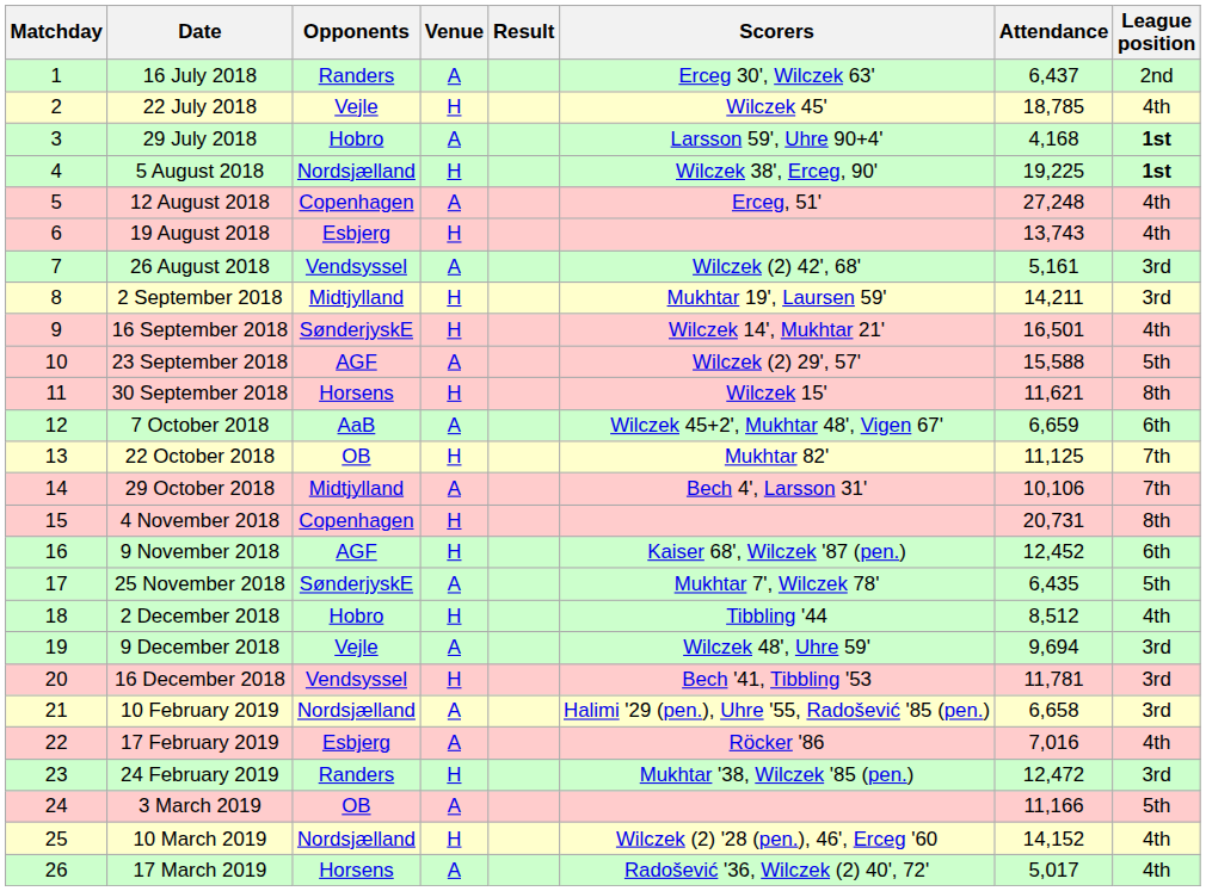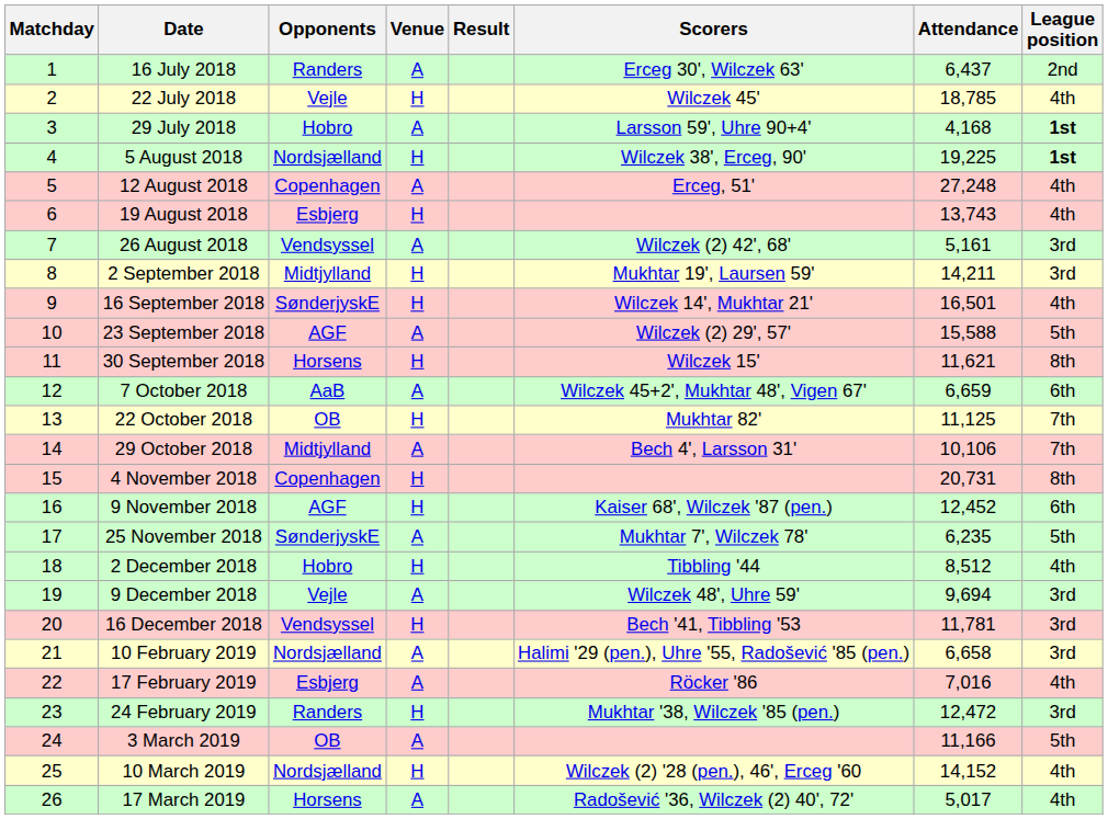 <table class="wikitable" style="text-align:center">
 <tr>
 <th>Matchday</th>
 <th>Date</th>
 <th>Opponents</th>
 <th>Venue</th>
 <th>Result</th>
 <th>Scorers</th>
 <th>Attendance</th>
 <th>League<br>position</th>
 </tr>
 <tr bgcolor="#ccffcc">
 <td>1</td>
 <td>16 July 2018</td>
 <td><a href='#'>Randers</a></td>
 <td><a href='#'>A</a></td>
 <td></td>
 <td><a href='#'>Erceg</a> 30', <a href='#'>Wilczek</a> 63'</td>
 <td>6,437</td>
 <td>2nd</td>
 </tr>
 <tr bgcolor="#ffffcc">
 <td>2</td>
 <td>22 July 2018</td>
 <td><a href='#'>Vejle</a></td>
 <td><a href='#'>H</a></td>
 <td></td>
 <td><a href='#'>Wilczek</a> 45'</td>
 <td>18,785</td>
 <td>4th</td>
 </tr>
 <tr bgcolor="#ccffcc">
 <td>3</td>
 <td>29 July 2018</td>
 <td><a href='#'>Hobro</a></td>
 <td><a href='#'>A</a></td>
 <td></td>
 <td><a href='#'>Larsson</a> 59', <a href='#'>Uhre</a> 90+4'</td>
 <td>4,168</td>
 <td><strong>1st</strong></td>
 </tr>
 <tr bgcolor="#ccffcc">
 <td>4</td>
 <td>5 August 2018</td>
 <td><a href='#'>Nordsjælland</a></td>
 <td><a href='#'>H</a></td>
 <td></td>
 <td><a href='#'>Wilczek</a> 38', <a href='#'>Erceg</a>, 90'</td>
 <td>19,225</td>
 <td><strong>1st</strong></td>
 </tr>
 <tr bgcolor="#ffcccc">
 <td>5</td>
 <td>12 August 2018</td>
 <td><a href='#'>Copenhagen</a></td>
 <td><a href='#'>A</a></td>
 <td></td>
 <td><a href='#'>Erceg</a>, 51'</td>
 <td>27,248</td>
 <td>4th</td>
 </tr>
 <tr bgcolor="#ffcccc">
 <td>6</td>
 <td>19 August 2018</td>
 <td><a href='#'>Esbjerg</a></td>
 <td><a href='#'>H</a></td>
 <td></td>
 <td></td>
 <td>13,743</td>
 <td>4th</td>
 </tr>
 <tr bgcolor="#ccffcc">
 <td>7</td>
 <td>26 August 2018</td>
 <td><a href='#'>Vendsyssel</a></td>
 <td><a href='#'>A</a></td>
 <td></td>
 <td><a href='#'>Wilczek</a> (2) 42', 68'</td>
 <td>5,161</td>
 <td>3rd</td>
 </tr>
 <tr bgcolor="#ffffcc">
 <td>8</td>
 <td>2 September 2018</td>
 <td><a href='#'>Midtjylland</a></td>
 <td><a href='#'>H</a></td>
 <td></td>
 <td><a href='#'>Mukhtar</a> 19', <a href='#'>Laursen</a> 59'</td>
 <td>14,211</td>
 <td>3rd</td>
 </tr>
 <tr bgcolor="#ffcccc">
 <td>9</td>
 <td>16 September 2018</td>
 <td><a href='#'>SønderjyskE</a></td>
 <td><a href='#'>H</a></td>
 <td></td>
 <td><a href='#'>Wilczek</a> 14', <a href='#'>Mukhtar</a> 21'</td>
 <td>16,501</td>
 <td>4th</td>
 </tr>
 <tr bgcolor="#ffcccc">
 <td>10</td>
 <td>23 September 2018</td>
 <td><a href='#'>AGF</a></td>
 <td><a href='#'>A</a></td>
 <td></td>
 <td><a href='#'>Wilczek</a> (2) 29', 57'</td>
 <td>15,588</td>
 <td>5th</td>
 </tr>
 <tr bgcolor="#ffcccc">
 <td>11</td>
 <td>30 September 2018</td>
 <td><a href='#'>Horsens</a></td>
 <td><a href='#'>H</a></td>
 <td></td>
 <td><a href='#'>Wilczek</a> 15'</td>
 <td>11,621</td>
 <td>8th</td>
 </tr>
 <tr bgcolor="#ccffcc">
 <td>12</td>
 <td>7 October 2018</td>
 <td><a href='#'>AaB</a></td>
 <td><a href='#'>A</a></td>
 <td></td>
 <td><a href='#'>Wilczek</a> 45+2', <a href='#'>Mukhtar</a> 48', <a href='#'>Vigen</a> 67'</td>
 <td>6,659</td>
 <td>6th</td>
 </tr>
 <tr bgcolor="#ffffcc">
 <td>13</td>
 <td>22 October 2018</td>
 <td><a href='#'>OB</a></td>
 <td><a href='#'>H</a></td>
 <td></td>
 <td><a href='#'>Mukhtar</a> 82'</td>
 <td>11,125</td>
 <td>7th</td>
 </tr>
 <tr bgcolor="#ffcccc">
 <td>14</td>
 <td>29 October 2018</td>
 <td><a href='#'>Midtjylland</a></td>
 <td><a href='#'>A</a></td>
 <td></td>
 <td><a href='#'>Bech</a> 4', <a href='#'>Larsson</a> 31'</td>
 <td>10,106</td>
 <td>7th</td>
 </tr>
 <tr bgcolor="#ffcccc">
 <td>15</td>
 <td>4 November 2018</td>
 <td><a href='#'>Copenhagen</a></td>
 <td><a href='#'>H</a></td>
 <td></td>
 <td></td>
 <td>20,731</td>
 <td>8th</td>
 </tr>
 <tr bgcolor="#ccffcc">
 <td>16</td>
 <td>9 November 2018</td>
 <td><a href='#'>AGF</a></td>
 <td><a href='#'>H</a></td>
 <td></td>
 <td><a href='#'>Kaiser</a> 68', <a href='#'>Wilczek</a> '87 (<a href='#'>pen.</a>)</td>
 <td>12,452</td>
 <td>6th</td>
 </tr>
 <tr bgcolor="#ccffcc">
 <td>17</td>
 <td>25 November 2018</td>
 <td><a href='#'>SønderjyskE</a></td>
 <td><a href='#'>A</a></td>
 <td></td>
 <td><a href='#'>Mukhtar</a> 7', <a href='#'>Wilczek</a> 78'</td>
-<td>6,435</td>
+<td>6,235</td>
 <td>5th</td>
 </tr>
 <tr bgcolor="#ccffcc">
 <td>18</td>
 <td>2 December 2018</td>
 <td><a href='#'>Hobro</a></td>
 <td><a href='#'>H</a></td>
 <td></td>
 <td><a href='#'>Tibbling</a> '44</td>
 <td>8,512</td>
 <td>4th</td>
 </tr>
 <tr bgcolor="#ccffcc">
 <td>19</td>
 <td>9 December 2018</td>
 <td><a href='#'>Vejle</a></td>
 <td><a href='#'>A</a></td>
 <td></td>
 <td><a href='#'>Wilczek</a> 48', <a href='#'>Uhre</a> 59'</td>
 <td>9,694</td>
 <td>3rd</td>
 </tr>
 <tr bgcolor="#ffcccc">
 <td>20</td>
 <td>16 December 2018</td>
 <td><a href='#'>Vendsyssel</a></td>
 <td><a href='#'>H</a></td>
 <td></td>
 <td><a href='#'>Bech</a> '41, <a href='#'>Tibbling</a> '53</td>
 <td>11,781</td>
 <td>3rd</td>
 </tr>
 <tr bgcolor="#ffffcc">
 <td>21</td>
 <td>10 February 2019</td>
 <td><a href='#'>Nordsjælland</a></td>
 <td><a href='#'>A</a></td>
 <td></td>
 <td><a href='#'>Halimi</a> '29 (<a href='#'>pen.</a>), <a href='#'>Uhre</a> '55, <a href='#'>Radošević</a> '85 (<a href='#'>pen.</a>)</td>
 <td>6,658</td>
 <td>3rd</td>
 </tr>
 <tr bgcolor="#ffcccc">
 <td>22</td>
 <td>17 February 2019</td>
 <td><a href='#'>Esbjerg</a></td>
 <td><a href='#'>A</a></td>
 <td></td>
 <td><a href='#'>Röcker</a> '86</td>
 <td>7,016</td>
 <td>4th</td>
 </tr>
 <tr bgcolor="#ccffcc">
 <td>23</td>
 <td>24 February 2019</td>
 <td><a href='#'>Randers</a></td>
 <td><a href='#'>H</a></td>
 <td></td>
 <td><a href='#'>Mukhtar</a> '38, <a href='#'>Wilczek</a> '85 (<a href='#'>pen.</a>)</td>
 <td>12,472</td>
 <td>3rd</td>
 </tr>
 <tr bgcolor="#ffcccc">
 <td>24</td>
 <td>3 March 2019</td>
 <td><a href='#'>OB</a></td>
 <td><a href='#'>A</a></td>
 <td></td>
 <td></td>
 <td>11,166</td>
 <td>5th</td>
 </tr>
 <tr bgcolor="#ffffcc">
 <td>25</td>
 <td>10 March 2019</td>
 <td><a href='#'>Nordsjælland</a></td>
 <td><a href='#'>H</a></td>
 <td></td>
 <td><a href='#'>Wilczek</a> (2) '28 (<a href='#'>pen.</a>), 46', <a href='#'>Erceg</a> '60</td>
 <td>14,152</td>
 <td>4th</td>
 </tr>
 <tr bgcolor="#ccffcc">
 <td>26</td>
 <td>17 March 2019</td>
 <td><a href='#'>Horsens</a></td>
 <td><a href='#'>A</a></td>
 <td></td>
 <td><a href='#'>Radošević</a> '36, <a href='#'>Wilczek</a> (2) 40', 72'</td>
 <td>5,017</td>
 <td>4th</td>
 </tr>
 </table>
